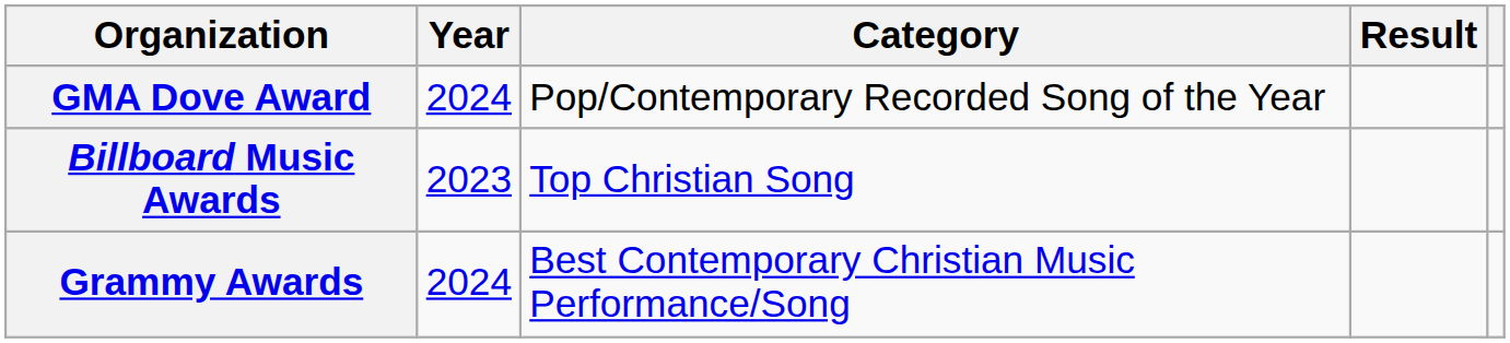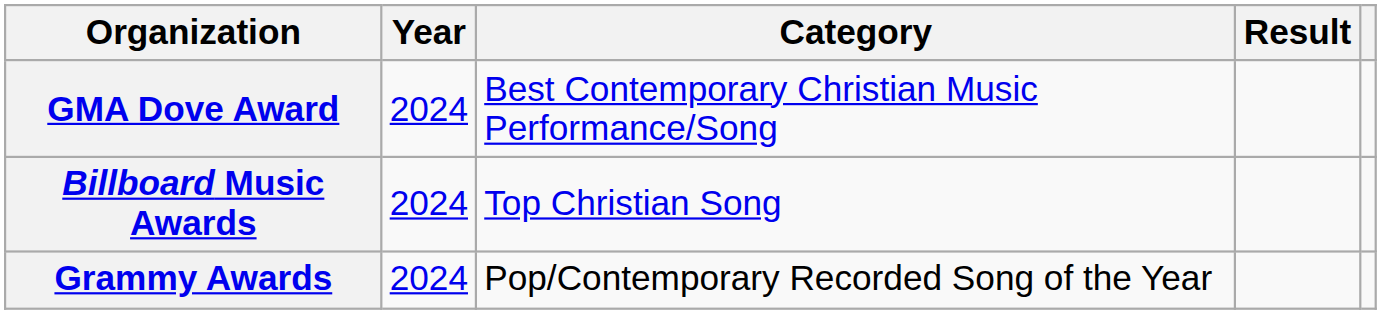 <table class="wikitable sortable plainrowheaders" style="border:none; margin:0;">
 <tr>
 <th scope="col">Organization</th>
 <th scope="col">Year</th>
 <th scope="col">Category</th>
 <th scope="col">Result</th>
 <th class="unsortable" scope="col"></th>
 </tr>
 <tr>
 <th scope="row"><a href='#'>GMA Dove Award</a></th>
 <td><a href='#'>2024</a></td>
-<td>Pop/Contemporary Recorded Song of the Year</td>
+<td><a href='#'>Best Contemporary Christian Music Performance/Song</a></td>
 <td></td>
 <td></td>
 </tr>
 <tr>
 <th scope="row"><a href='#'><em>Billboard</em> Music Awards</a></th>
-<td><a href='#'>2023</a></td>
+<td><a href='#'>2024</a></td>
 <td><a href='#'>Top Christian Song</a></td>
 <td></td>
 <td></td>
 </tr>
 <tr>
 <th scope="row"><a href='#'>Grammy Awards</a></th>
 <td><a href='#'>2024</a></td>
-<td><a href='#'>Best Contemporary Christian Music Performance/Song</a></td>
+<td>Pop/Contemporary Recorded Song of the Year</td>
 <td></td>
 <td></td>
 </tr>
 </table>
